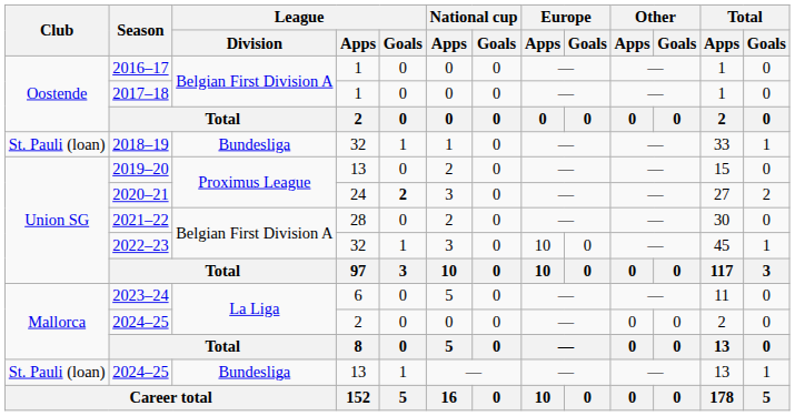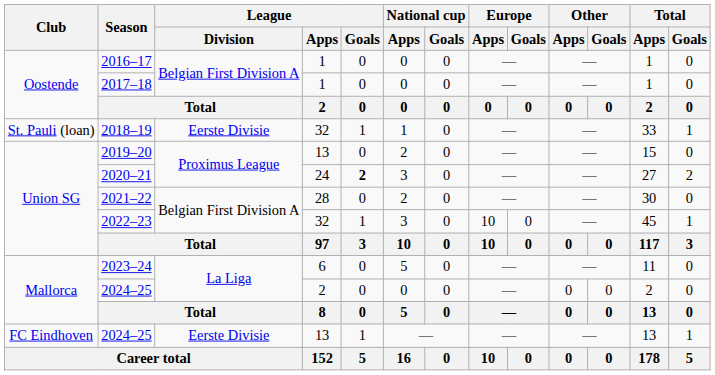 <table class="wikitable" style="text-align:center">
 <tr>
 <th rowspan="2">Club</th>
 <th rowspan="2">Season</th>
 <th colspan="3">League</th>
 <th colspan="2">National cup</th>
 <th colspan="2">Europe</th>
 <th colspan="2">Other</th>
 <th colspan="2">Total</th>
 </tr>
 <tr>
 <th>Division</th>
 <th>Apps</th>
 <th>Goals</th>
 <th>Apps</th>
 <th>Goals</th>
 <th>Apps</th>
 <th>Goals</th>
 <th>Apps</th>
 <th>Goals</th>
 <th>Apps</th>
 <th>Goals</th>
 </tr>
 <tr>
 <td rowspan="3"><a href='#'>Oostende</a></td>
 <td><a href='#'>2016–17</a></td>
 <td rowspan="2"><a href='#'>Belgian First Division A</a></td>
 <td>1</td>
 <td>0</td>
 <td>0</td>
 <td>0</td>
 <td colspan="2">—</td>
 <td colspan="2">—</td>
 <td>1</td>
 <td>0</td>
 </tr>
 <tr>
 <td><a href='#'>2017–18</a></td>
 <td>1</td>
 <td>0</td>
 <td>0</td>
 <td>0</td>
 <td colspan="2">—</td>
 <td colspan="2">—</td>
 <td>1</td>
 <td>0</td>
 </tr>
 <tr>
 <th colspan="2">Total</th>
 <th>2</th>
 <th>0</th>
 <th>0</th>
 <th>0</th>
 <th>0</th>
 <th>0</th>
 <th>0</th>
 <th>0</th>
 <th>2</th>
 <th>0</th>
 </tr>
 <tr>
 <td><a href='#'>St. Pauli</a> (loan)</td>
 <td><a href='#'>2018–19</a></td>
-<td><a href='#'>Bundesliga</a></td>
+<td><a href='#'>Eerste Divisie</a></td>
 <td>32</td>
 <td>1</td>
 <td>1</td>
 <td>0</td>
 <td colspan="2">—</td>
 <td colspan="2">—</td>
 <td>33</td>
 <td>1</td>
 </tr>
 <tr>
 <td rowspan="5"><a href='#'>Union SG</a></td>
 <td><a href='#'>2019–20</a></td>
 <td rowspan="2"><a href='#'>Proximus League</a></td>
 <td>13</td>
 <td>0</td>
 <td>2</td>
 <td>0</td>
 <td colspan="2">—</td>
 <td colspan="2">—</td>
 <td>15</td>
 <td>0</td>
 </tr>
 <tr>
 <td><a href='#'>2020–21</a></td>
 <td>24</td>
 <td><strong>2</strong></td>
 <td>3</td>
 <td>0</td>
 <td colspan="2">—</td>
 <td colspan="2">—</td>
 <td>27</td>
 <td>2</td>
 </tr>
 <tr>
 <td><a href='#'>2021–22</a></td>
 <td rowspan="2">Belgian First Division A</td>
 <td>28</td>
 <td>0</td>
 <td>2</td>
 <td>0</td>
 <td colspan="2">—</td>
 <td colspan="2">—</td>
 <td>30</td>
 <td>0</td>
 </tr>
 <tr>
 <td><a href='#'>2022–23</a></td>
 <td>32</td>
 <td>1</td>
 <td>3</td>
 <td>0</td>
 <td>10</td>
 <td>0</td>
 <td colspan="2">—</td>
 <td>45</td>
 <td>1</td>
 </tr>
 <tr>
 <th colspan="2">Total</th>
 <th>97</th>
 <th>3</th>
 <th>10</th>
 <th>0</th>
 <th>10</th>
 <th>0</th>
 <th>0</th>
 <th>0</th>
 <th>117</th>
 <th>3</th>
 </tr>
 <tr>
 <td rowspan="3"><a href='#'>Mallorca</a></td>
 <td><a href='#'>2023–24</a></td>
 <td rowspan="2"><a href='#'>La Liga</a></td>
 <td>6</td>
 <td>0</td>
 <td>5</td>
 <td>0</td>
 <td colspan="2">—</td>
 <td colspan="2">—</td>
 <td>11</td>
 <td>0</td>
 </tr>
 <tr>
 <td><a href='#'>2024–25</a></td>
 <td>2</td>
 <td>0</td>
 <td>0</td>
 <td>0</td>
 <td colspan="2">—</td>
 <td>0</td>
 <td>0</td>
 <td>2</td>
 <td>0</td>
 </tr>
 <tr>
 <th colspan="2">Total</th>
 <th>8</th>
 <th>0</th>
 <th>5</th>
 <th>0</th>
 <th colspan="2">—</th>
 <th>0</th>
 <th>0</th>
 <th>13</th>
 <th>0</th>
 </tr>
 <tr>
-<td><a href='#'>St. Pauli</a> (loan)</td>
+<td><a href='#'>FC Eindhoven</a></td>
 <td><a href='#'>2024–25</a></td>
-<td><a href='#'>Bundesliga</a></td>
+<td><a href='#'>Eerste Divisie</a></td>
 <td>13</td>
 <td>1</td>
 <td colspan="2">—</td>
 <td colspan="2">—</td>
 <td colspan="2">—</td>
 <td>13</td>
 <td>1</td>
 </tr>
 <tr>
 <th colspan="3">Career total</th>
 <th>152</th>
 <th>5</th>
 <th>16</th>
 <th>0</th>
 <th>10</th>
 <th>0</th>
 <th>0</th>
 <th>0</th>
 <th>178</th>
 <th>5</th>
 </tr>
 </table>
